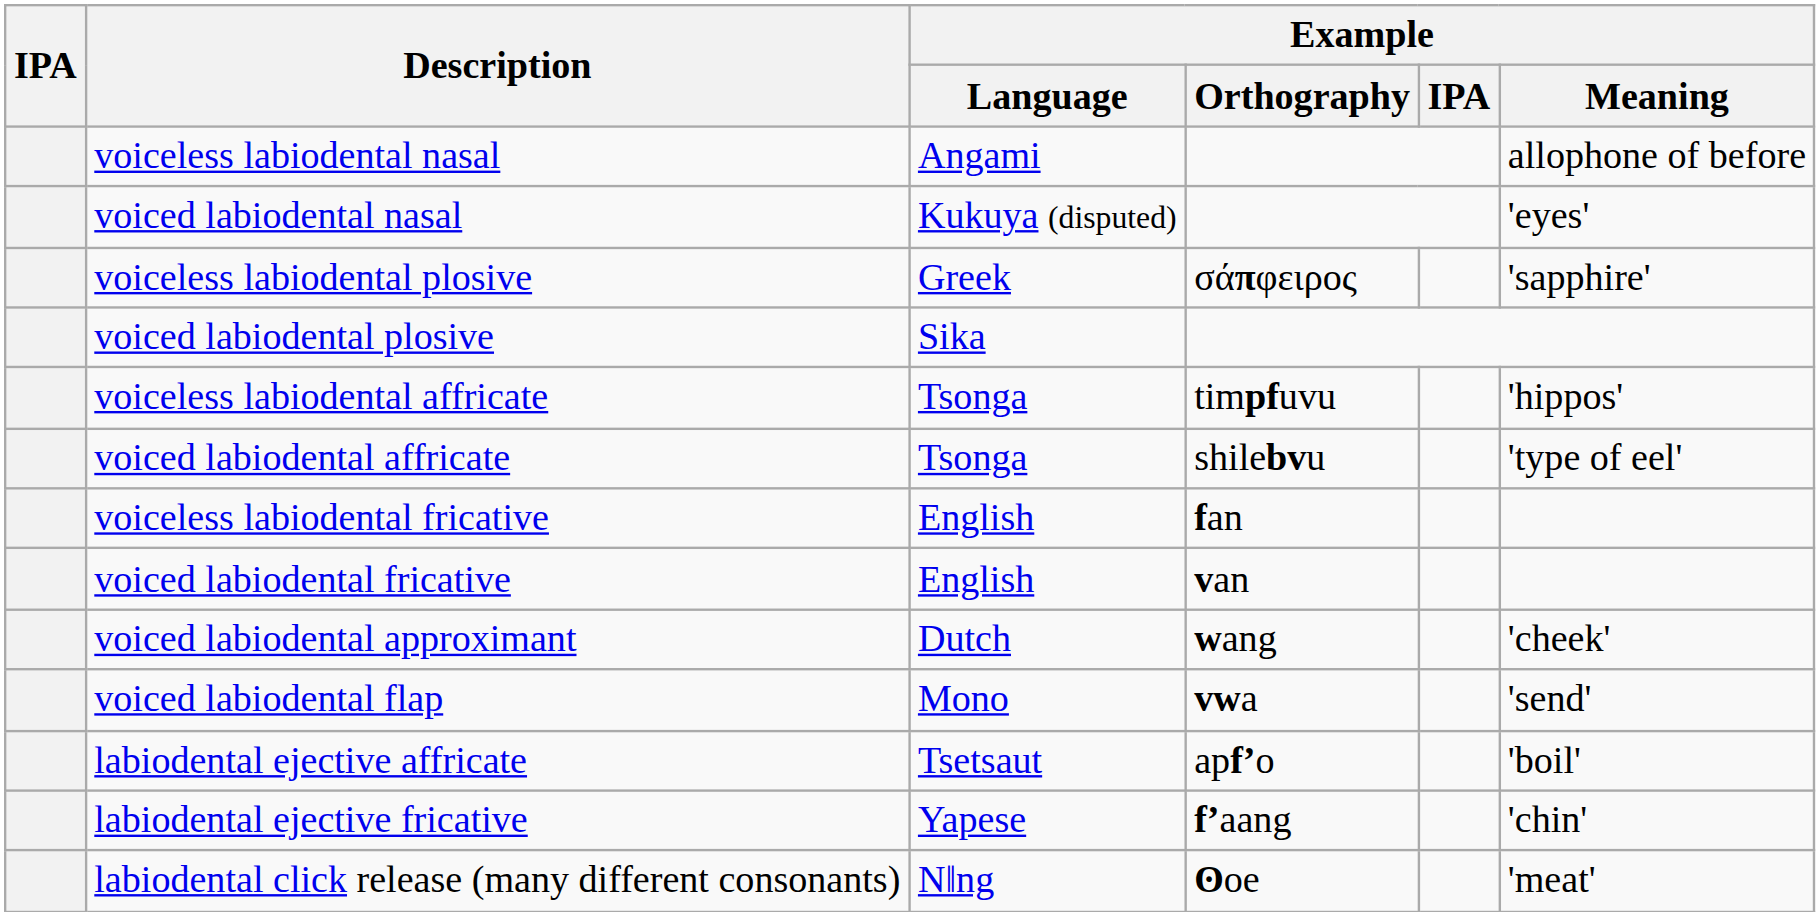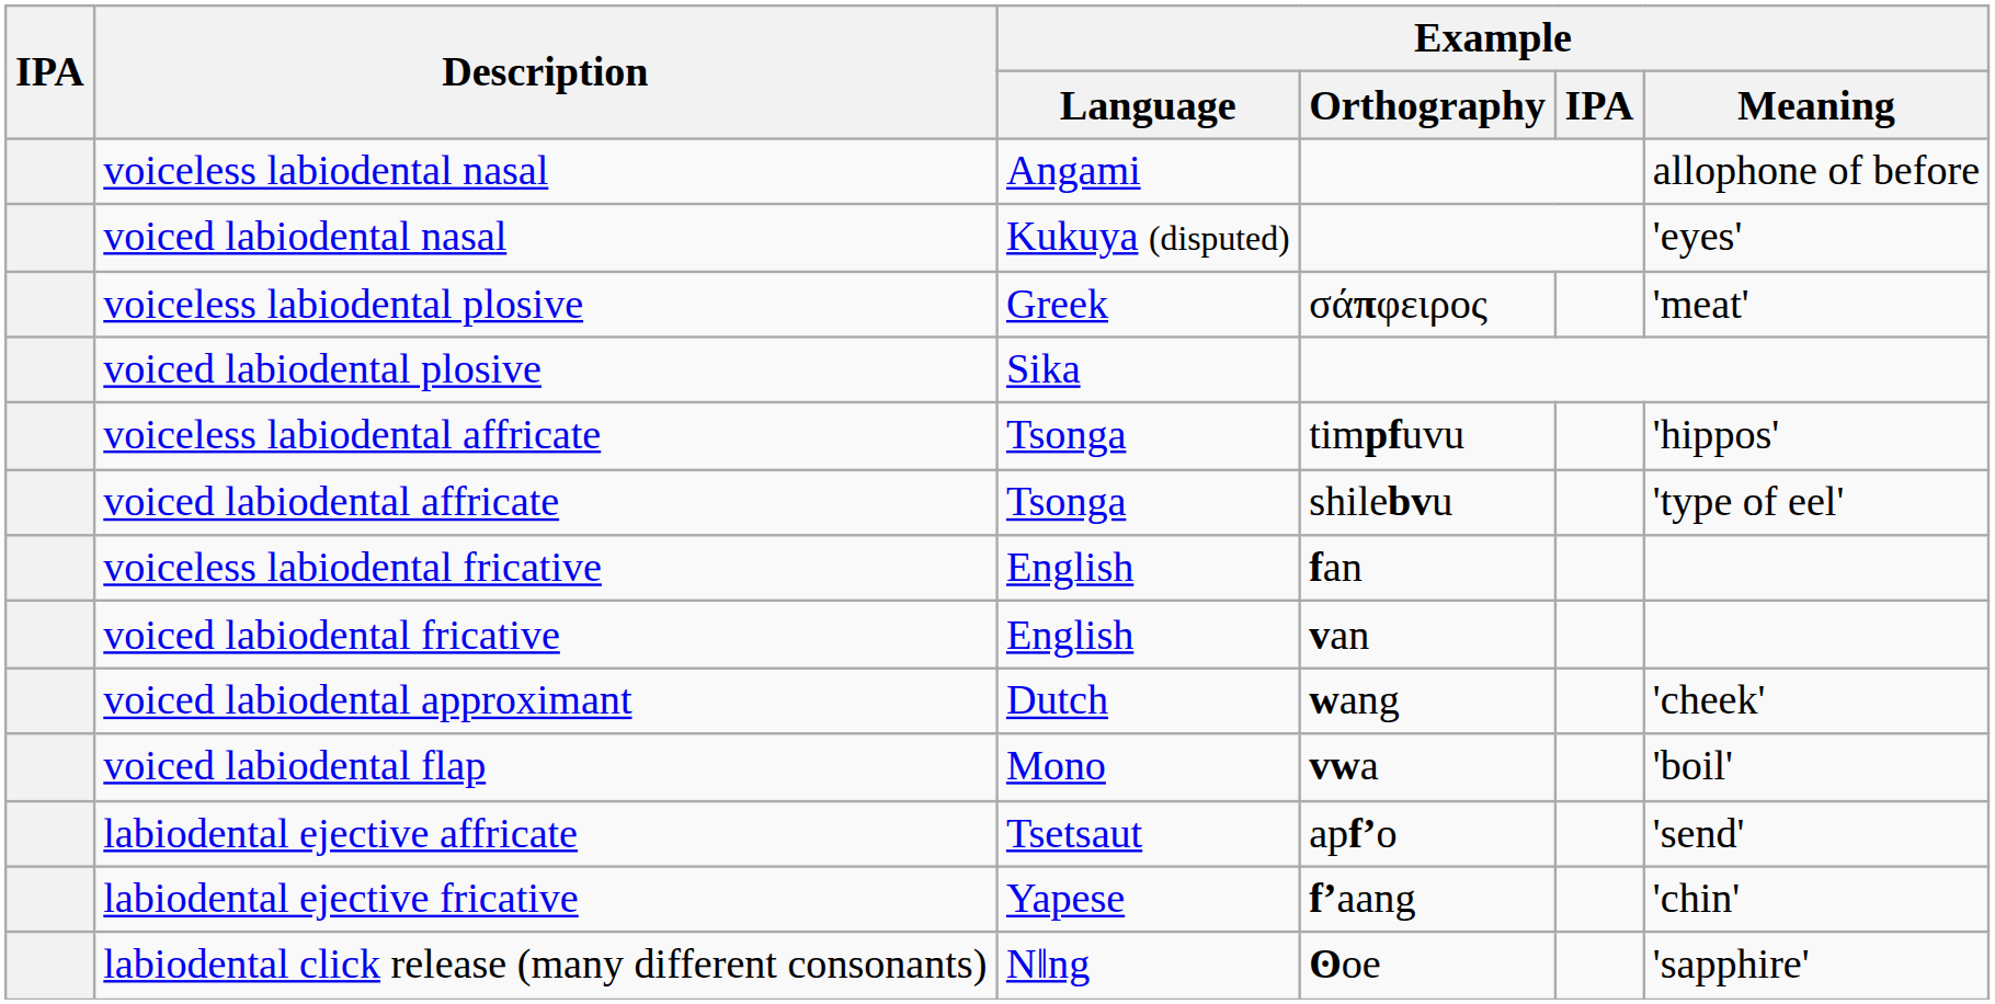 <table class=wikitable>
 <tr>
 <th rowspan="2">IPA</th>
 <th rowspan="2">Description</th>
 <th colspan="4">Example</th>
 </tr>
 <tr>
 <th>Language</th>
 <th>Orthography</th>
 <th>IPA</th>
 <th>Meaning</th>
 </tr>
 <tr>
 <th></th>
 <td><a href='#'>voiceless labiodental nasal</a></td>
 <td><a href='#'>Angami</a></td>
 <td colspan=2 align=center></td>
 <td>allophone of  before </td>
 </tr>
 <tr>
 <th></th>
 <td><a href='#'>voiced labiodental nasal</a></td>
 <td><a href='#'>Kukuya</a> <small>(disputed)</small></td>
 <td colspan="2" style="text-align:center;"></td>
 <td>'eyes'</td>
 </tr>
 <tr>
 <th></th>
 <td><a href='#'>voiceless labiodental plosive</a></td>
 <td><a href='#'>Greek</a></td>
 <td>σά<strong>π</strong>φειρος</td>
 <td></td>
-<td>'sapphire'</td>
+<td>'meat'</td>
 </tr>
 <tr>
 <th></th>
 <td><a href='#'>voiced labiodental plosive</a></td>
 <td><a href='#'>Sika</a></td>
 <td colspan="3"></td>
 </tr>
 <tr>
 <th></th>
 <td><a href='#'>voiceless labiodental affricate</a></td>
 <td><a href='#'>Tsonga</a></td>
 <td>tim<strong>pf</strong>uvu</td>
 <td></td>
 <td>'hippos'</td>
 </tr>
 <tr>
 <th></th>
 <td><a href='#'>voiced labiodental affricate</a></td>
 <td><a href='#'>Tsonga</a></td>
 <td>shile<strong>bv</strong>u</td>
 <td></td>
 <td>'type of eel'</td>
 </tr>
 <tr>
 <th></th>
 <td><a href='#'>voiceless labiodental fricative</a></td>
 <td><a href='#'>English</a></td>
 <td><strong>f</strong>an</td>
 <td></td>
 <td></td>
 </tr>
 <tr>
 <th></th>
 <td><a href='#'>voiced labiodental fricative</a></td>
 <td><a href='#'>English</a></td>
 <td><strong>v</strong>an</td>
 <td></td>
 <td></td>
 </tr>
 <tr>
 <th></th>
 <td><a href='#'>voiced labiodental approximant</a></td>
 <td><a href='#'>Dutch</a></td>
 <td><strong>w</strong>ang</td>
 <td></td>
 <td>'cheek'</td>
 </tr>
 <tr>
 <th></th>
 <td><a href='#'>voiced labiodental flap</a></td>
 <td><a href='#'>Mono</a></td>
 <td><strong>vw</strong>a</td>
 <td></td>
-<td>'send'</td>
+<td>'boil'</td>
 </tr>
 <tr>
 <th></th>
 <td><a href='#'>labiodental ejective affricate</a></td>
 <td><a href='#'>Tsetsaut</a></td>
 <td>ap<strong>fʼ</strong>o</td>
 <td></td>
-<td>'boil'</td>
+<td>'send'</td>
 </tr>
 <tr>
 <th></th>
 <td><a href='#'>labiodental ejective fricative</a></td>
 <td><a href='#'>Yapese</a></td>
 <td><strong>fʼ</strong>aang</td>
 <td></td>
 <td>'chin'</td>
 </tr>
 <tr>
 <th></th>
 <td><a href='#'>labiodental click</a> release (many different consonants)</td>
 <td><a href='#'>Nǁng</a></td>
 <td><strong>ʘ</strong>oe</td>
 <td></td>
-<td>'meat'</td>
+<td>'sapphire'</td>
 </tr>
 </table>
